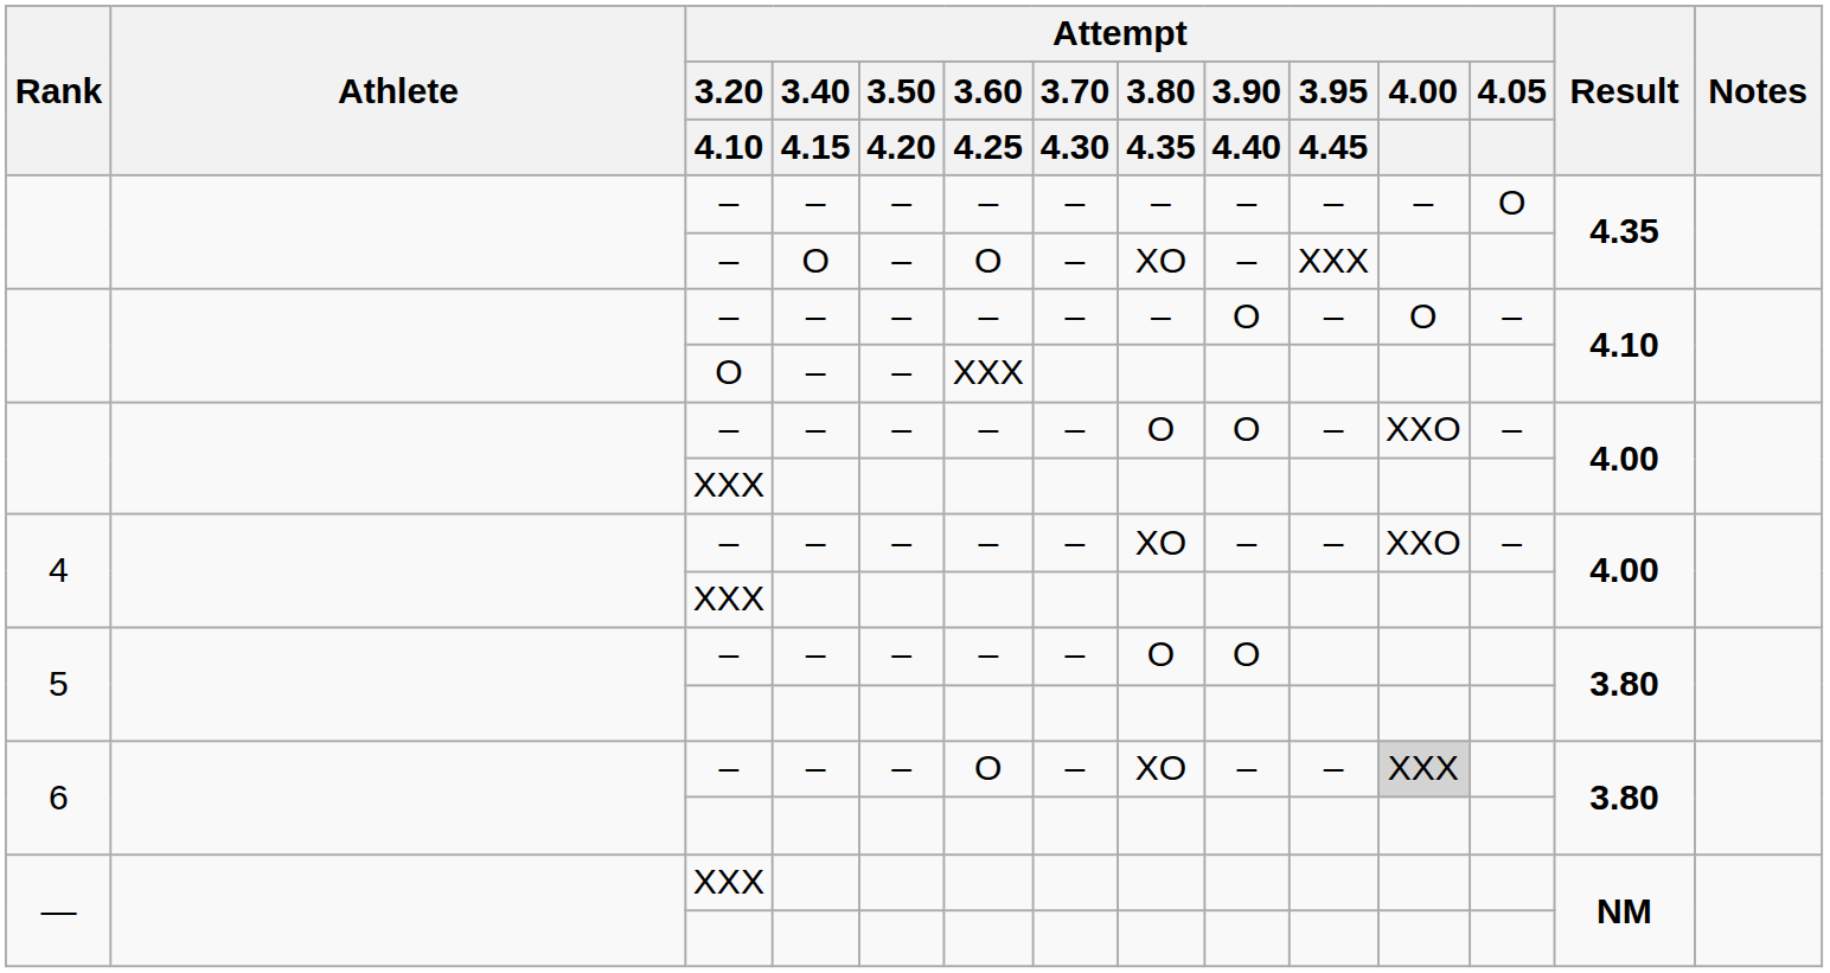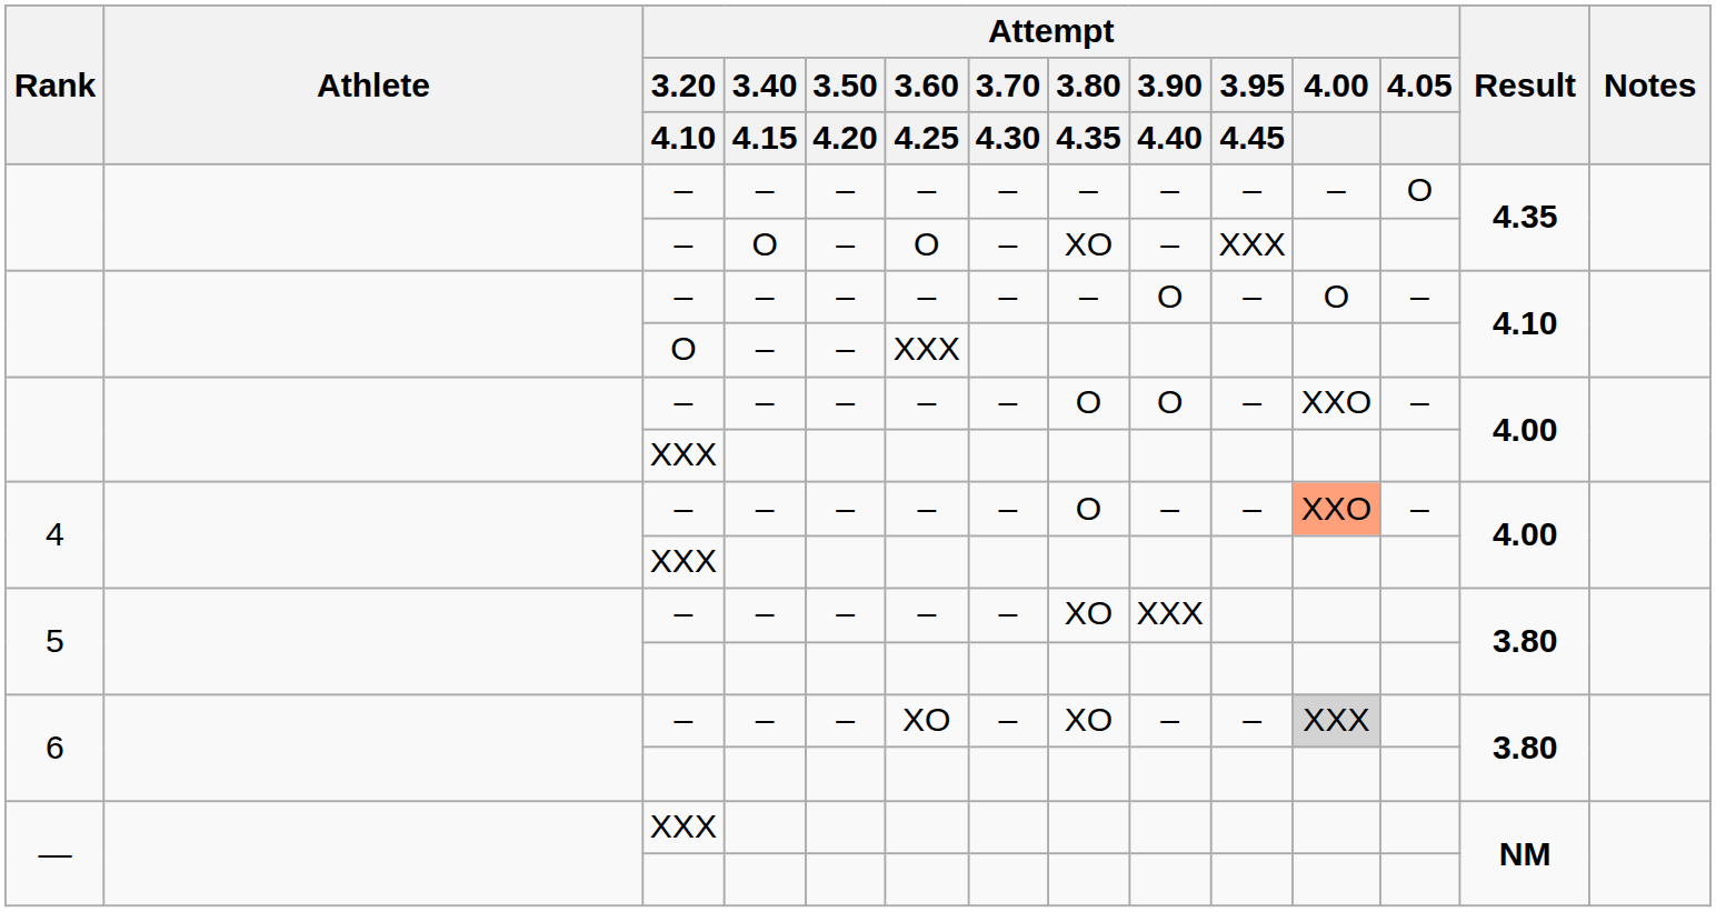 <table class="wikitable" style="text-align:center">
 <tr>
 <th rowspan=3 width=40>Rank</th>
 <th rowspan=3 width=250>Athlete</th>
 <th colspan=10>Attempt</th>
 <th rowspan=3 width=55>Result</th>
 <th rowspan=3 width=50>Notes</th>
 </tr>
 <tr>
 <th width=30>3.20</th>
 <th width=30>3.40</th>
 <th width=30>3.50</th>
 <th width=30>3.60</th>
 <th width=30>3.70</th>
 <th width=30>3.80</th>
 <th width=30>3.90</th>
 <th width=30>3.95</th>
 <th width=30>4.00</th>
 <th width=30>4.05</th>
 </tr>
 <tr>
 <th>4.10</th>
 <th>4.15</th>
 <th>4.20</th>
 <th>4.25</th>
 <th>4.30</th>
 <th>4.35</th>
 <th>4.40</th>
 <th>4.45</th>
 <th></th>
 <th></th>
 </tr>
 <tr>
 <td rowspan=2></td>
 <td rowspan=2 align=left></td>
 <td>–</td>
 <td>–</td>
 <td>–</td>
 <td>–</td>
 <td>–</td>
 <td>–</td>
 <td>–</td>
 <td>–</td>
 <td>–</td>
 <td>O</td>
 <td rowspan=2><strong>4.35</strong></td>
 <td rowspan=2></td>
 </tr>
 <tr>
 <td>–</td>
 <td>O</td>
 <td>–</td>
 <td>O</td>
 <td>–</td>
 <td>XO</td>
 <td>–</td>
 <td>XXX</td>
 <td></td>
 <td></td>
 </tr>
 <tr>
 <td rowspan=2></td>
 <td rowspan=2 align=left></td>
 <td>–</td>
 <td>–</td>
 <td>–</td>
 <td>–</td>
 <td>–</td>
 <td>–</td>
 <td>O</td>
 <td>–</td>
 <td>O</td>
 <td>–</td>
 <td rowspan=2><strong>4.10</strong></td>
 <td rowspan=2></td>
 </tr>
 <tr>
 <td>O</td>
 <td>–</td>
 <td>–</td>
 <td>XXX</td>
 <td></td>
 <td></td>
 <td></td>
 <td></td>
 <td></td>
 <td></td>
 </tr>
 <tr>
 <td rowspan=2></td>
 <td rowspan=2 align=left></td>
 <td>–</td>
 <td>–</td>
 <td>–</td>
 <td>–</td>
 <td>–</td>
 <td>O</td>
 <td>O</td>
 <td>–</td>
 <td>XXO</td>
 <td>–</td>
 <td rowspan=2><strong>4.00</strong></td>
 <td rowspan=2></td>
 </tr>
 <tr>
 <td>XXX</td>
 <td></td>
 <td></td>
 <td></td>
 <td></td>
 <td></td>
 <td></td>
 <td></td>
 <td></td>
 <td></td>
 </tr>
 <tr>
 <td rowspan=2>4</td>
 <td rowspan=2 align=left></td>
 <td>–</td>
 <td>–</td>
 <td>–</td>
 <td>–</td>
 <td>–</td>
-<td>XO</td>
+<td>O</td>
 <td>–</td>
 <td>–</td>
-<td>XXO</td>
+<td style="background: lightsalmon;">XXO</td>
 <td>–</td>
 <td rowspan=2><strong>4.00</strong></td>
 <td rowspan=2></td>
 </tr>
 <tr>
 <td>XXX</td>
 <td></td>
 <td></td>
 <td></td>
 <td></td>
 <td></td>
 <td></td>
 <td></td>
 <td></td>
 <td></td>
 </tr>
 <tr>
 <td rowspan=2>5</td>
 <td rowspan=2 align=left></td>
 <td>–</td>
 <td>–</td>
 <td>–</td>
 <td>–</td>
 <td>–</td>
-<td>O</td>
-<td>O</td>
+<td>XO</td>
+<td>XXX</td>
 <td></td>
 <td></td>
 <td></td>
 <td rowspan=2><strong>3.80</strong></td>
 <td rowspan=2></td>
 </tr>
 <tr>
 <td> </td>
 <td></td>
 <td></td>
 <td></td>
 <td></td>
 <td></td>
 <td></td>
 <td></td>
 <td></td>
 <td></td>
 </tr>
 <tr>
 <td rowspan=2>6</td>
 <td rowspan=2 align=left></td>
 <td>–</td>
 <td>–</td>
 <td>–</td>
-<td>O</td>
+<td>XO</td>
 <td>–</td>
 <td>XO</td>
 <td>–</td>
 <td>–</td>
 <td style="background: lightgrey;">XXX</td>
 <td></td>
 <td rowspan=2><strong>3.80</strong></td>
 <td rowspan=2></td>
 </tr>
 <tr>
 <td> </td>
 <td></td>
 <td></td>
 <td></td>
 <td></td>
 <td></td>
 <td></td>
 <td></td>
 <td></td>
 <td></td>
 </tr>
 <tr>
 <td rowspan=2>—</td>
 <td rowspan=2 align=left></td>
 <td>XXX</td>
 <td></td>
 <td></td>
 <td></td>
 <td></td>
 <td></td>
 <td></td>
 <td></td>
 <td></td>
 <td></td>
 <td rowspan=2><strong>NM</strong></td>
 <td rowspan=2></td>
 </tr>
 <tr>
 <td> </td>
 <td></td>
 <td></td>
 <td></td>
 <td></td>
 <td></td>
 <td></td>
 <td></td>
 <td></td>
 <td></td>
 </tr>
 </table>
